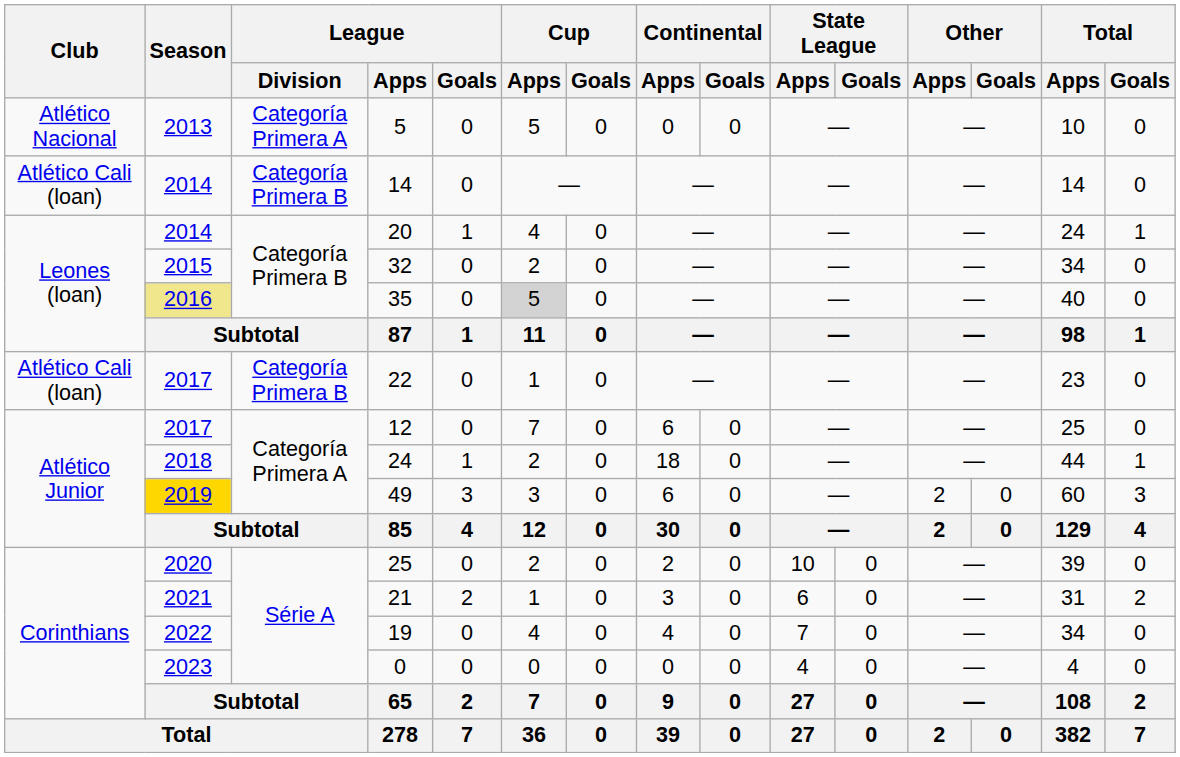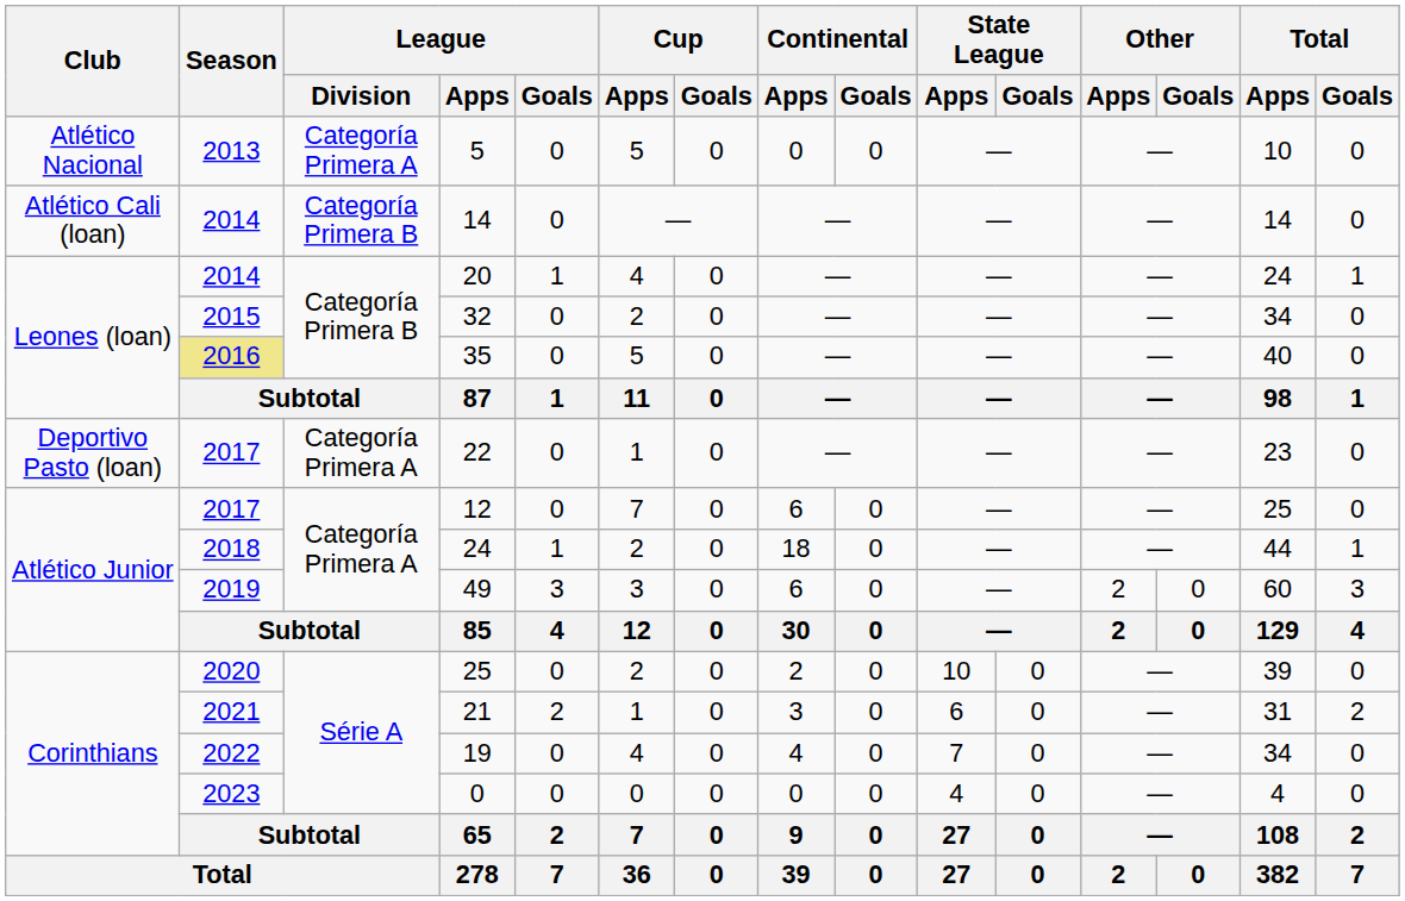 <table class="wikitable" style="text-align: center;">
 <tr>
 <th rowspan="2">Club</th>
 <th rowspan="2">Season</th>
 <th colspan="3">League</th>
 <th colspan="2">Cup</th>
 <th colspan="2">Continental</th>
 <th colspan="2">State League</th>
 <th colspan="2">Other</th>
 <th colspan="2">Total</th>
 </tr>
 <tr>
 <th>Division</th>
 <th>Apps</th>
 <th>Goals</th>
 <th>Apps</th>
 <th>Goals</th>
 <th>Apps</th>
 <th>Goals</th>
 <th>Apps</th>
 <th>Goals</th>
 <th>Apps</th>
 <th>Goals</th>
 <th>Apps</th>
 <th>Goals</th>
 </tr>
 <tr>
 <td valign="center"><a href='#'>Atlético Nacional</a></td>
 <td><a href='#'>2013</a></td>
 <td><a href='#'>Categoría Primera A</a></td>
 <td>5</td>
 <td>0</td>
 <td>5</td>
 <td>0</td>
 <td>0</td>
 <td>0</td>
 <td colspan="2">—</td>
 <td colspan="2">—</td>
 <td>10</td>
 <td>0</td>
 </tr>
 <tr>
 <td valign="center"><a href='#'>Atlético Cali</a> (loan)</td>
 <td><a href='#'>2014</a></td>
 <td><a href='#'>Categoría Primera B</a></td>
 <td>14</td>
 <td>0</td>
 <td colspan="2">—</td>
 <td colspan="2">—</td>
 <td colspan="2">—</td>
 <td colspan="2">—</td>
 <td>14</td>
 <td>0</td>
 </tr>
 <tr>
 <td rowspan="4" valign="center"><a href='#'>Leones</a> (loan)</td>
 <td><a href='#'>2014</a></td>
 <td rowspan="3">Categoría Primera B</td>
 <td>20</td>
 <td>1</td>
 <td>4</td>
 <td>0</td>
 <td colspan="2">—</td>
 <td colspan="2">—</td>
 <td colspan="2">—</td>
 <td>24</td>
 <td>1</td>
 </tr>
 <tr>
 <td><a href='#'>2015</a></td>
 <td>32</td>
 <td>0</td>
 <td>2</td>
 <td>0</td>
 <td colspan="2">—</td>
 <td colspan="2">—</td>
 <td colspan="2">—</td>
 <td>34</td>
 <td>0</td>
 </tr>
 <tr>
 <td style="background: khaki;"><a href='#'>2016</a></td>
 <td>35</td>
 <td>0</td>
-<td style="background: lightgrey;">5</td>
+<td>5</td>
 <td>0</td>
 <td colspan="2">—</td>
 <td colspan="2">—</td>
 <td colspan="2">—</td>
 <td>40</td>
 <td>0</td>
 </tr>
 <tr>
 <th colspan="2">Subtotal</th>
 <th>87</th>
 <th>1</th>
 <th>11</th>
 <th>0</th>
 <th colspan="2">—</th>
 <th colspan="2">—</th>
 <th colspan="2">—</th>
 <th>98</th>
 <th>1</th>
 </tr>
 <tr>
-<td valign="center"><a href='#'>Atlético Cali</a> (loan)</td>
+<td valign="center"><a href='#'>Deportivo Pasto</a> (loan)</td>
 <td><a href='#'>2017</a></td>
-<td><a href='#'>Categoría Primera B</a></td>
+<td>Categoría Primera A</td>
 <td>22</td>
 <td>0</td>
 <td>1</td>
 <td>0</td>
 <td colspan="2">—</td>
 <td colspan="2">—</td>
 <td colspan="2">—</td>
 <td>23</td>
 <td>0</td>
 </tr>
 <tr>
 <td rowspan="4" valign="center"><a href='#'>Atlético Junior</a></td>
 <td><a href='#'>2017</a></td>
 <td rowspan="3">Categoría Primera A</td>
 <td>12</td>
 <td>0</td>
 <td>7</td>
 <td>0</td>
 <td>6</td>
 <td>0</td>
 <td colspan="2">—</td>
 <td colspan="2">—</td>
 <td>25</td>
 <td>0</td>
 </tr>
 <tr>
 <td><a href='#'>2018</a></td>
 <td>24</td>
 <td>1</td>
 <td>2</td>
 <td>0</td>
 <td>18</td>
 <td>0</td>
 <td colspan="2">—</td>
 <td colspan="2">—</td>
 <td>44</td>
 <td>1</td>
 </tr>
 <tr>
-<td style="background: gold;"><a href='#'>2019</a></td>
+<td><a href='#'>2019</a></td>
 <td>49</td>
 <td>3</td>
 <td>3</td>
 <td>0</td>
 <td>6</td>
 <td>0</td>
 <td colspan="2">—</td>
 <td>2</td>
 <td>0</td>
 <td>60</td>
 <td>3</td>
 </tr>
 <tr>
 <th colspan="2">Subtotal</th>
 <th>85</th>
 <th>4</th>
 <th>12</th>
 <th>0</th>
 <th>30</th>
 <th>0</th>
 <th colspan="2">—</th>
 <th>2</th>
 <th>0</th>
 <th>129</th>
 <th>4</th>
 </tr>
 <tr>
 <td rowspan="5" valign="center"><a href='#'>Corinthians</a></td>
 <td><a href='#'>2020</a></td>
 <td rowspan="4"><a href='#'>Série A</a></td>
 <td>25</td>
 <td>0</td>
 <td>2</td>
 <td>0</td>
 <td>2</td>
 <td>0</td>
 <td>10</td>
 <td>0</td>
 <td colspan="2">—</td>
 <td>39</td>
 <td>0</td>
 </tr>
 <tr>
 <td><a href='#'>2021</a></td>
 <td>21</td>
 <td>2</td>
 <td>1</td>
 <td>0</td>
 <td>3</td>
 <td>0</td>
 <td>6</td>
 <td>0</td>
 <td colspan="2">—</td>
 <td>31</td>
 <td>2</td>
 </tr>
 <tr>
 <td><a href='#'>2022</a></td>
 <td>19</td>
 <td>0</td>
 <td>4</td>
 <td>0</td>
 <td>4</td>
 <td>0</td>
 <td>7</td>
 <td>0</td>
 <td colspan="2">—</td>
 <td>34</td>
 <td>0</td>
 </tr>
 <tr>
 <td><a href='#'>2023</a></td>
 <td>0</td>
 <td>0</td>
 <td>0</td>
 <td>0</td>
 <td>0</td>
 <td>0</td>
 <td>4</td>
 <td>0</td>
 <td colspan="2">—</td>
 <td>4</td>
 <td>0</td>
 </tr>
 <tr>
 <th colspan="2">Subtotal</th>
 <th>65</th>
 <th>2</th>
 <th>7</th>
 <th>0</th>
 <th>9</th>
 <th>0</th>
 <th>27</th>
 <th>0</th>
 <th colspan="2">—</th>
 <th>108</th>
 <th>2</th>
 </tr>
 <tr>
 <th colspan="3"><strong>Total</strong></th>
 <th>278</th>
 <th>7</th>
 <th>36</th>
 <th>0</th>
 <th>39</th>
 <th>0</th>
 <th>27</th>
 <th>0</th>
 <th>2</th>
 <th>0</th>
 <th>382</th>
 <th>7</th>
 </tr>
 </table>
